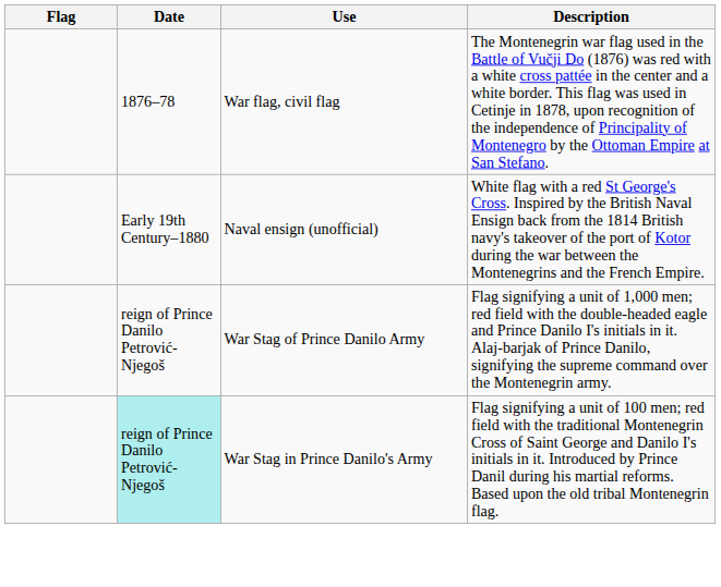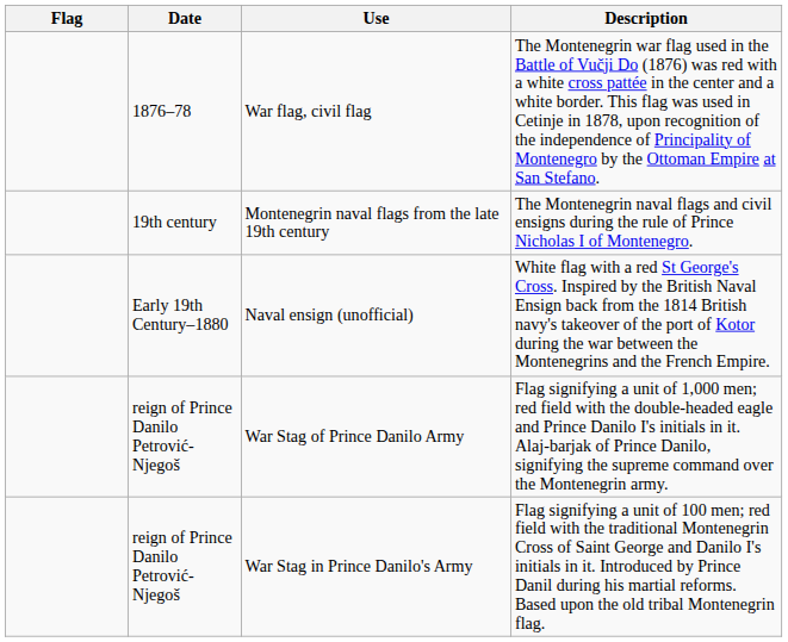 <table class="wikitable">
 <tr>
 <th style="width:110px;">Flag</th>
 <th style="width:100px;">Date</th>
 <th style="width:250px;">Use</th>
 <th style="width:250px;">Description</th>
 </tr>
 <tr>
 <td></td>
 <td>1876–78</td>
 <td>War flag, civil flag</td>
 <td>The Montenegrin war flag used in the <a href='#'>Battle of Vučji Do</a> (1876) was red with a white <a href='#'>cross pattée</a> in the center and a white border. This flag was used in Cetinje in 1878, upon recognition of the independence of <a href='#'>Principality of Montenegro</a> by the <a href='#'>Ottoman Empire</a> <a href='#'>at San Stefano</a>.</td>
 </tr>
 <tr>
 <td></td>
+<td>19th century</td>
+<td>Montenegrin naval flags from the late 19th century</td>
+<td>The Montenegrin naval flags and civil ensigns during the rule of Prince <a href='#'>Nicholas I of Montenegro</a>.</td>
+</tr>
+<tr>
+<td></td>
 <td>Early 19th Century–1880</td>
 <td>Naval ensign (unofficial)</td>
 <td>White flag with a red <a href='#'>St George's Cross</a>. Inspired by the British Naval Ensign back from the 1814 British navy's takeover of the port of <a href='#'>Kotor</a> during the war between the Montenegrins and the French Empire.</td>
 </tr>
 <tr>
 <td></td>
 <td>reign of Prince Danilo Petrović-Njegoš</td>
 <td>War Stag of Prince Danilo Army</td>
 <td>Flag signifying a unit of 1,000 men; red field with the double-headed eagle and Prince Danilo I's initials in it. Alaj-barjak of Prince Danilo, signifying the supreme command over the Montenegrin army.</td>
 </tr>
 <tr>
 <td></td>
-<td style="background: paleturquoise;">reign of Prince Danilo Petrović-Njegoš</td>
+<td>reign of Prince Danilo Petrović-Njegoš</td>
 <td>War Stag in Prince Danilo's Army</td>
 <td>Flag signifying a unit of 100 men; red field with the traditional Montenegrin Cross of Saint George and Danilo I's initials in it. Introduced by Prince Danil during his martial reforms. Based upon the old tribal Montenegrin flag.</td>
 </tr>
 </table>
